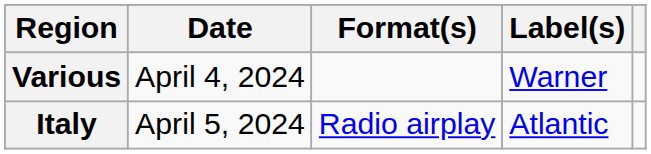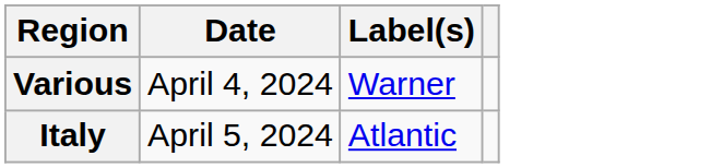 <table class="wikitable plainrowheaders">
 <tr>
 <th scope="col">Region</th>
 <th scope="col">Date</th>
-<th scope="col">Format(s)</th>
 <th scope="col">Label(s)</th>
 <th scope="col"></th>
 </tr>
 <tr>
 <th scope="row">Various</th>
 <td>April 4, 2024</td>
-<td></td>
 <td><a href='#'>Warner</a></td>
 <td style="text-align:center;"></td>
 </tr>
 <tr>
 <th scope="row">Italy</th>
 <td>April 5, 2024</td>
-<td><a href='#'>Radio airplay</a></td>
 <td><a href='#'>Atlantic</a></td>
 <td style="text-align:center;"></td>
 </tr>
 </table>
